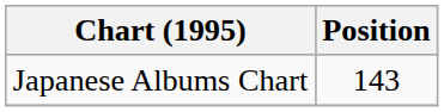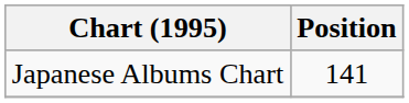 <table class="wikitable" style="text-align:center;">
 <tr>
 <th>Chart (1995)</th>
 <th>Position</th>
 </tr>
 <tr>
 <td align="left">Japanese Albums Chart</td>
-<td>143</td>
+<td>141</td>
 </tr>
 <tr>
 </tr>
 </table>
